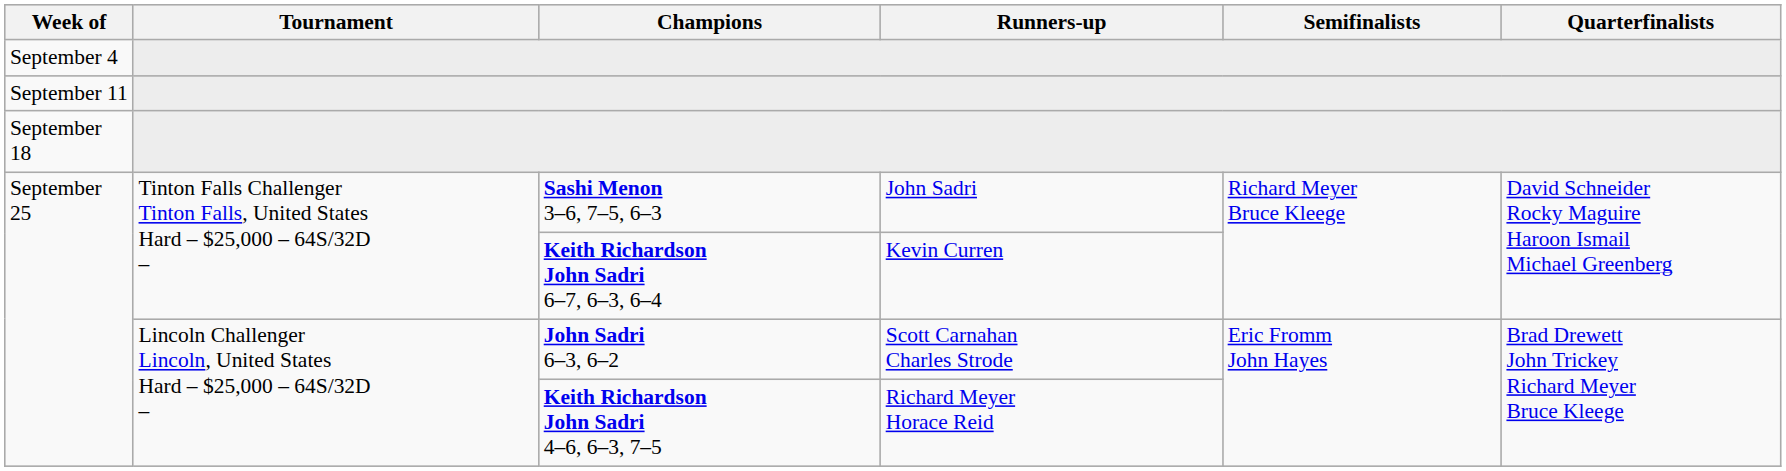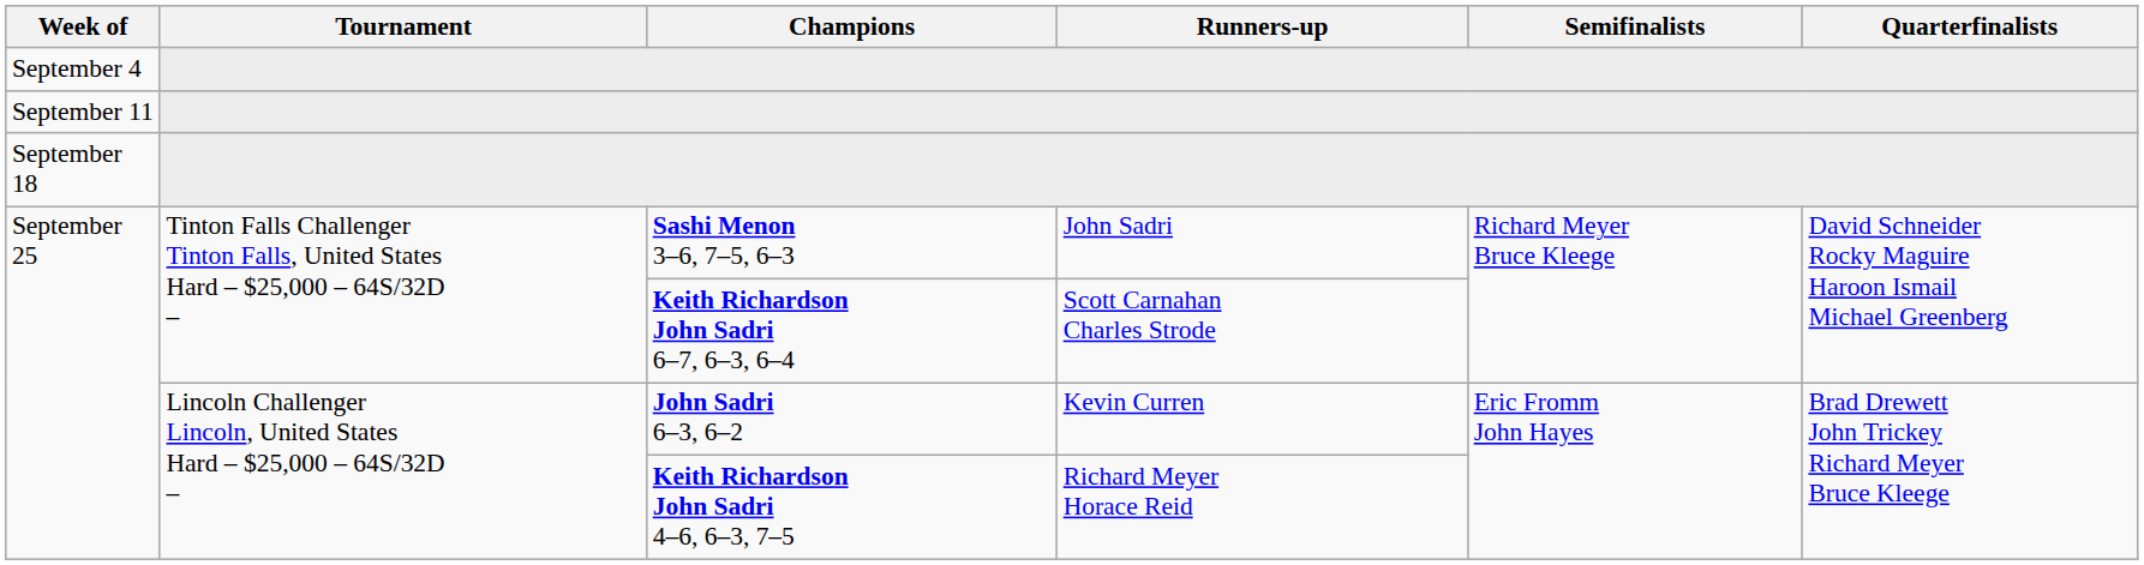 <table class="wikitable" style="font-size:85%;">
 <tr>
 <th width="75">Week of</th>
 <th width="250">Tournament</th>
 <th width="210">Champions</th>
 <th width="210">Runners-up</th>
 <th width="170">Semifinalists</th>
 <th width="170">Quarterfinalists</th>
 </tr>
 <tr valign="top">
 <td rowspan="1">September 4</td>
 <td colspan="5" bgcolor="#ededed"></td>
 </tr>
 <tr valign="top">
 <td rowspan="1">September 11</td>
 <td colspan="5" bgcolor="#ededed"></td>
 </tr>
 <tr valign="top">
 <td rowspan="1">September 18</td>
 <td colspan="5" bgcolor="#ededed"></td>
 </tr>
 <tr valign="top">
 <td rowspan="4">September 25</td>
 <td rowspan="2">Tinton Falls Challenger<br> <a href='#'>Tinton Falls</a>, United States<br>Hard – $25,000 – 64S/32D<br>  – </td>
 <td> <strong><a href='#'>Sashi Menon</a></strong> <br>3–6, 7–5, 6–3</td>
 <td> <a href='#'>John Sadri</a></td>
 <td rowspan="2"> <a href='#'>Richard Meyer</a> <br>  <a href='#'>Bruce Kleege</a></td>
 <td rowspan="2"> <a href='#'>David Schneider</a> <br> <a href='#'>Rocky Maguire</a> <br> <a href='#'>Haroon Ismail</a> <br>  <a href='#'>Michael Greenberg</a></td>
 </tr>
 <tr valign="top">
 <td> <strong><a href='#'>Keith Richardson</a></strong> <br> <strong><a href='#'>John Sadri</a></strong><br>6–7, 6–3, 6–4</td>
-<td> <a href='#'>Kevin Curren</a></td>
+<td> <a href='#'>Scott Carnahan</a><br>  <a href='#'>Charles Strode</a></td>
 </tr>
 <tr valign="top">
 <td rowspan="2">Lincoln Challenger<br> <a href='#'>Lincoln</a>, United States<br>Hard – $25,000 – 64S/32D<br>  – </td>
 <td> <strong><a href='#'>John Sadri</a></strong> <br>6–3, 6–2</td>
-<td> <a href='#'>Scott Carnahan</a><br>  <a href='#'>Charles Strode</a></td>
+<td> <a href='#'>Kevin Curren</a></td>
 <td rowspan="2"> <a href='#'>Eric Fromm</a> <br>  <a href='#'>John Hayes</a></td>
 <td rowspan="2"> <a href='#'>Brad Drewett</a> <br> <a href='#'>John Trickey</a> <br> <a href='#'>Richard Meyer</a> <br>  <a href='#'>Bruce Kleege</a></td>
 </tr>
 <tr valign="top">
 <td> <strong><a href='#'>Keith Richardson</a></strong> <br> <strong><a href='#'>John Sadri</a></strong><br>4–6, 6–3, 7–5</td>
 <td> <a href='#'>Richard Meyer</a><br>  <a href='#'>Horace Reid</a></td>
 </tr>
 </table>
